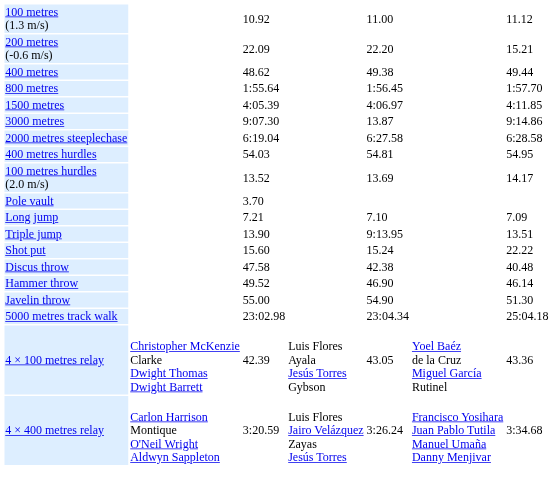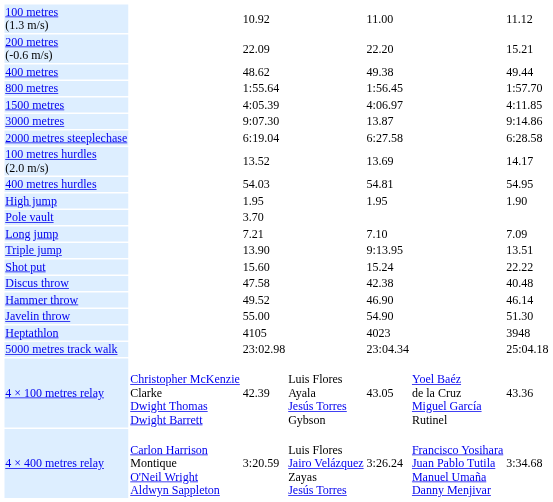 <table>
 <tr>
 <td bgcolor = DDEEFF><a href='#'>100 metres</a> <br> (1.3 m/s)</td>
 <td></td>
 <td>10.92</td>
 <td></td>
 <td>11.00</td>
 <td></td>
 <td>11.12</td>
 </tr>
 <tr>
 <td bgcolor = DDEEFF><a href='#'>200 metres</a> <br> (-0.6 m/s)</td>
 <td></td>
 <td>22.09</td>
 <td></td>
 <td>22.20</td>
 <td></td>
 <td>15.21</td>
 </tr>
 <tr>
 <td bgcolor = DDEEFF><a href='#'>400 metres</a></td>
 <td></td>
 <td>48.62</td>
 <td></td>
 <td>49.38</td>
 <td></td>
 <td>49.44</td>
 </tr>
 <tr>
 <td bgcolor = DDEEFF><a href='#'>800 metres</a></td>
 <td></td>
 <td>1:55.64</td>
 <td></td>
 <td>1:56.45</td>
 <td></td>
 <td>1:57.70</td>
 </tr>
 <tr>
 <td bgcolor = DDEEFF><a href='#'>1500 metres</a></td>
 <td></td>
 <td>4:05.39</td>
 <td></td>
 <td>4:06.97</td>
 <td></td>
 <td>4:11.85</td>
 </tr>
 <tr>
 <td bgcolor = DDEEFF><a href='#'>3000 metres</a></td>
 <td></td>
 <td>9:07.30</td>
 <td></td>
 <td>13.87</td>
 <td></td>
 <td>9:14.86</td>
 </tr>
 <tr>
 <td bgcolor = DDEEFF><a href='#'>2000 metres steeplechase</a></td>
 <td></td>
 <td>6:19.04</td>
 <td></td>
 <td>6:27.58</td>
 <td></td>
 <td>6:28.58</td>
 </tr>
 <tr>
+<td bgcolor = DDEEFF><a href='#'>100 metres hurdles</a> <br> (2.0 m/s)</td>
+<td></td>
+<td>13.52</td>
+<td></td>
+<td>13.69</td>
+<td></td>
+<td>14.17</td>
+</tr>
+<tr>
 <td bgcolor = DDEEFF><a href='#'>400 metres hurdles</a></td>
 <td></td>
 <td>54.03</td>
 <td></td>
 <td>54.81</td>
 <td></td>
 <td>54.95</td>
 </tr>
 <tr>
-<td bgcolor = DDEEFF><a href='#'>100 metres hurdles</a> <br> (2.0 m/s)</td>
+<td bgcolor = DDEEFF><a href='#'>High jump</a></td>
 <td></td>
-<td>13.52</td>
+<td>1.95</td>
 <td></td>
-<td>13.69</td>
+<td>1.95</td>
 <td></td>
-<td>14.17</td>
+<td>1.90</td>
 </tr>
 <tr>
 <td bgcolor = DDEEFF><a href='#'>Pole vault</a></td>
 <td></td>
 <td>3.70</td>
 <td></td>
 <td></td>
 <td></td>
 <td></td>
 </tr>
 <tr>
 <td bgcolor = DDEEFF><a href='#'>Long jump</a></td>
 <td></td>
 <td>7.21</td>
 <td></td>
 <td>7.10</td>
 <td></td>
 <td>7.09</td>
 </tr>
 <tr>
 <td bgcolor = DDEEFF><a href='#'>Triple jump</a></td>
 <td></td>
 <td>13.90</td>
 <td></td>
 <td>9:13.95</td>
 <td></td>
 <td>13.51</td>
 </tr>
 <tr>
 <td bgcolor = DDEEFF><a href='#'>Shot put</a></td>
 <td></td>
 <td>15.60</td>
 <td></td>
 <td>15.24</td>
 <td></td>
 <td>22.22</td>
 </tr>
 <tr>
 <td bgcolor = DDEEFF><a href='#'>Discus throw</a></td>
 <td></td>
 <td>47.58</td>
 <td></td>
 <td>42.38</td>
 <td></td>
 <td>40.48</td>
 </tr>
 <tr>
 <td bgcolor = DDEEFF><a href='#'>Hammer throw</a></td>
 <td></td>
 <td>49.52</td>
 <td></td>
 <td>46.90</td>
 <td></td>
 <td>46.14</td>
 </tr>
 <tr>
 <td bgcolor = DDEEFF><a href='#'>Javelin throw</a></td>
 <td></td>
 <td>55.00</td>
 <td></td>
 <td>54.90</td>
 <td></td>
 <td>51.30</td>
 </tr>
 <tr>
+<td bgcolor = DDEEFF><a href='#'>Heptathlon</a></td>
+<td></td>
+<td>4105</td>
+<td></td>
+<td>4023</td>
+<td></td>
+<td>3948</td>
+</tr>
+<tr>
 <td bgcolor = DDEEFF><a href='#'>5000 metres track walk</a></td>
 <td></td>
 <td>23:02.98</td>
 <td></td>
 <td>23:04.34</td>
 <td></td>
 <td>25:04.18</td>
 </tr>
 <tr>
 <td bgcolor = DDEEFF><a href='#'>4 × 100 metres relay</a></td>
 <td> <br> <a href='#'>Christopher McKenzie</a> <br> Clarke <br> <a href='#'>Dwight Thomas</a> <br> <a href='#'>Dwight Barrett</a></td>
 <td>42.39</td>
 <td> <br> Luis Flores <br> Ayala <br> <a href='#'>Jesús Torres</a> <br> Gybson</td>
 <td>43.05</td>
 <td> <br> <a href='#'>Yoel Baéz</a> <br> de la Cruz <br> <a href='#'>Miguel García</a> <br> Rutinel</td>
 <td>43.36</td>
 </tr>
 <tr>
 <td bgcolor = DDEEFF><a href='#'>4 × 400 metres relay</a></td>
 <td> <br> <a href='#'>Carlon Harrison</a> <br> Montique <br> <a href='#'>O'Neil Wright</a> <br> <a href='#'>Aldwyn Sappleton</a></td>
 <td>3:20.59</td>
 <td> <br> Luis Flores <br> <a href='#'>Jairo Velázquez</a> <br> Zayas <br> <a href='#'>Jesús Torres</a></td>
 <td>3:26.24</td>
 <td> <br> <a href='#'>Francisco Yosihara</a> <br> <a href='#'>Juan Pablo Tutila</a> <br> <a href='#'>Manuel Umaña</a> <br> <a href='#'>Danny Menjivar</a></td>
 <td>3:34.68</td>
 </tr>
 </table>
